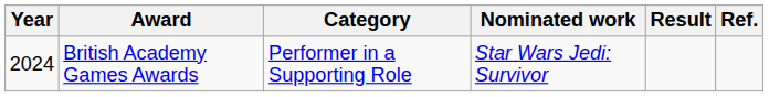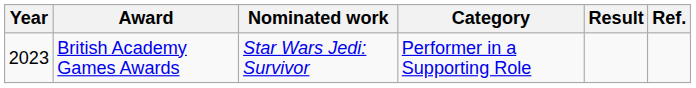 <table class=wikitable>
 <tr>
 <th scope="col">Year</th>
 <th scope="col">Award</th>
+<th scope="col">Nominated work</th>
 <th scope="col">Category</th>
-<th scope="col">Nominated work</th>
 <th scope="col">Result</th>
 <th>Ref.</th>
 </tr>
 <tr>
-<td style="text-align:center;">2024</td>
+<td style="text-align:center;">2023</td>
 <td><a href='#'>British Academy Games Awards</a></td>
+<td><em><a href='#'>Star Wars Jedi: Survivor</a></em></td>
 <td><a href='#'>Performer in a Supporting Role</a></td>
-<td><em><a href='#'>Star Wars Jedi: Survivor</a></em></td>
 <td></td>
 <td style="text-align:center;"></td>
 </tr>
 </table>
